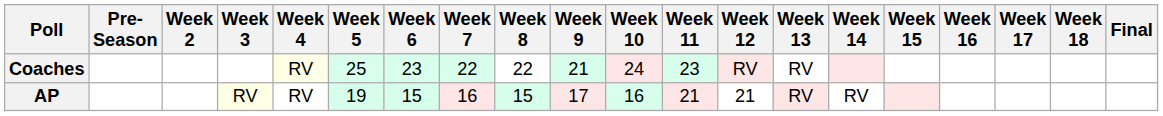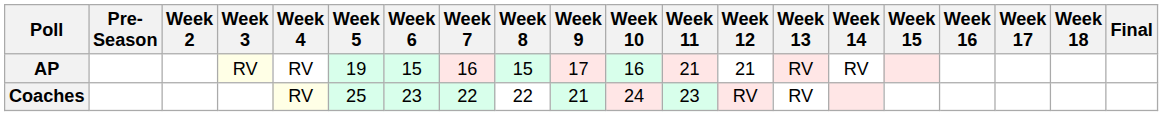 <table class="wikitable" style="white-space:nowrap;font-size:90%">
 <tr>
 <th>Poll</th>
 <th>Pre-<br>Season</th>
 <th>Week<br>2</th>
 <th>Week<br>3</th>
 <th>Week<br>4</th>
 <th>Week<br>5</th>
 <th>Week<br>6</th>
 <th>Week<br>7</th>
 <th>Week<br>8</th>
 <th>Week<br>9</th>
 <th>Week<br>10</th>
 <th>Week<br>11</th>
 <th>Week<br>12</th>
 <th>Week<br>13</th>
 <th>Week<br>14</th>
 <th>Week<br>15</th>
 <th>Week<br>16</th>
 <th>Week<br>17</th>
 <th>Week<br>18</th>
 <th>Final</th>
 </tr>
 <tr style="text-align:center;">
+<th>AP</th>
+<td style="background:#FFFFFF;"></td>
+<td style="background:#FFFFFF;"></td>
+<td style="background:#FFFFE6;">RV</td>
+<td style="background:#FFFFFF;">RV</td>
+<td style="background:#D8FFEB;">19</td>
+<td style="background:#D8FFEB;">15</td>
+<td style="background:#FFE6E6;">16</td>
+<td style="background:#D8FFEB;">15</td>
+<td style="background:#FFE6E6;">17</td>
+<td style="background:#D8FFEB;">16</td>
+<td style="background:#FFE6E6;">21</td>
+<td style="background:#FFFFFF;">21</td>
+<td style="background:#FFE6E6;">RV</td>
+<td style="background:#FFFFFF;">RV</td>
+<td style="background:#FFE6E6;"></td>
+<td style="background:#FFFFFF;"></td>
+<td style="background:#FFFFFF;"></td>
+<td style="background:#FFFFFF;"></td>
+<td style="background:#FFFFFF;"></td>
+</tr>
+<tr style="text-align:center;">
 <th>Coaches</th>
 <td style="background:#FFFFFF;"></td>
 <td style="background:#FFFFFF;"></td>
 <td style="background:#FFFFFF;"></td>
 <td style="background:#FFFFE6;">RV</td>
 <td style="background:#D8FFEB;">25</td>
 <td style="background:#D8FFEB;">23</td>
 <td style="background:#D8FFEB;">22</td>
 <td style="background:#FFFFFF;">22</td>
 <td style="background:#D8FFEB;">21</td>
 <td style="background:#FFE6E6;">24</td>
 <td style="background:#D8FFEB;">23</td>
 <td style="background:#FFE6E6;">RV</td>
 <td style="background:#FFFFFF;">RV</td>
 <td style="background:#FFE6E6;"></td>
 <td style="background:#FFFFFF;"></td>
 <td style="background:#FFFFFF;"></td>
 <td style="background:#FFFFFF;"></td>
 <td style="background:#FFFFFF;"></td>
 <td style="background:#FFFFFF;"></td>
 </tr>
-<tr style="text-align:center;">
-<th>AP</th>
-<td style="background:#FFFFFF;"></td>
-<td style="background:#FFFFFF;"></td>
-<td style="background:#FFFFE6;">RV</td>
-<td style="background:#FFFFFF;">RV</td>
-<td style="background:#D8FFEB;">19</td>
-<td style="background:#D8FFEB;">15</td>
-<td style="background:#FFE6E6;">16</td>
-<td style="background:#D8FFEB;">15</td>
-<td style="background:#FFE6E6;">17</td>
-<td style="background:#D8FFEB;">16</td>
-<td style="background:#FFE6E6;">21</td>
-<td style="background:#FFFFFF;">21</td>
-<td style="background:#FFE6E6;">RV</td>
-<td style="background:#FFFFFF;">RV</td>
-<td style="background:#FFE6E6;"></td>
-<td style="background:#FFFFFF;"></td>
-<td style="background:#FFFFFF;"></td>
-<td style="background:#FFFFFF;"></td>
-<td style="background:#FFFFFF;"></td>
-</tr>
 </table>
